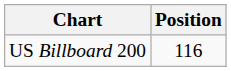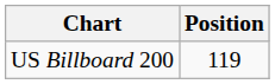 <table class="wikitable">
 <tr>
 <th>Chart</th>
 <th>Position</th>
 </tr>
 <tr>
 <td>US <em>Billboard</em> 200</td>
-<td style="text-align:center;">116</td>
+<td style="text-align:center;">119</td>
 </tr>
 </table>
